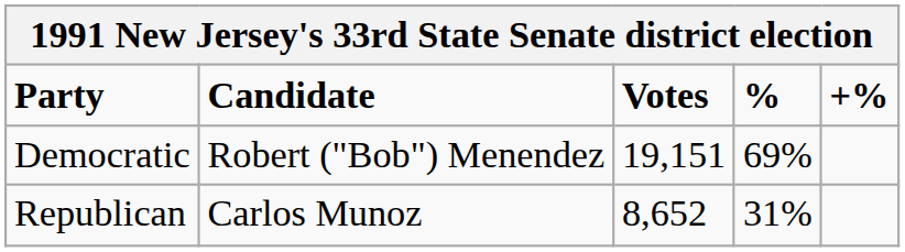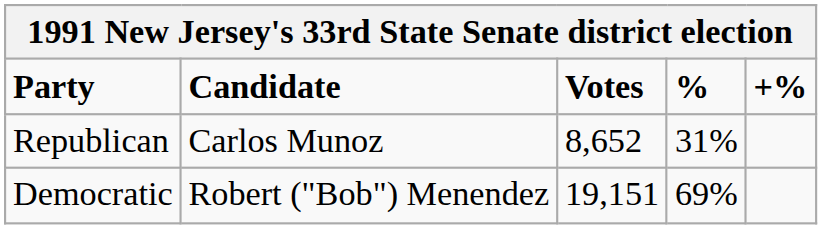 <table class="wikitable">
 <tr>
 <th colspan="5">1991 New Jersey's 33rd State Senate district election</th>
 </tr>
 <tr>
 <td><strong>Party</strong></td>
 <td><strong>Candidate</strong></td>
 <td><strong>Votes</strong></td>
 <td><strong>%</strong></td>
 <td><strong>+%</strong></td>
 </tr>
 <tr>
+<td>Republican</td>
+<td>Carlos Munoz</td>
+<td>8,652</td>
+<td>31%</td>
+<td></td>
+</tr>
+<tr>
 <td>Democratic</td>
 <td>Robert ("Bob") Menendez</td>
 <td>19,151</td>
 <td>69%</td>
 <td></td>
 </tr>
-<tr>
-<td>Republican</td>
-<td>Carlos Munoz</td>
-<td>8,652</td>
-<td>31%</td>
-<td></td>
-</tr>
 </table>
